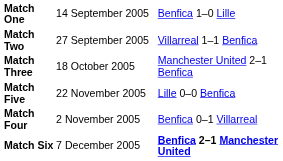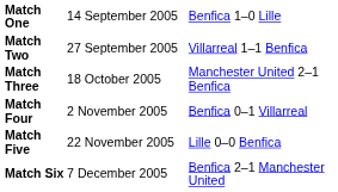 <table>
 <tr ---->
 <td width="75"></td>
 </tr>
 <tr ---->
 <td width="75"></td>
 <td width="150"></td>
 <td width="200"></td>
 </tr>
 <tr ---->
 <td><strong>Match One</strong></td>
 <td>14 September 2005</td>
 <td><a href='#'>Benfica</a> 1–0 <a href='#'>Lille</a></td>
 </tr>
 <tr ---->
 <td><strong>Match Two</strong></td>
 <td>27 September 2005</td>
 <td><a href='#'>Villarreal</a> 1–1 <a href='#'>Benfica</a></td>
 </tr>
 <tr ---->
 <td><strong>Match Three</strong></td>
 <td>18 October 2005</td>
 <td><a href='#'>Manchester United</a> 2–1 <a href='#'>Benfica</a></td>
 </tr>
 <tr ---->
+<td><strong>Match Four</strong></td>
+<td>2 November 2005</td>
+<td><a href='#'>Benfica</a> 0–1 <a href='#'>Villarreal</a></td>
+</tr>
+<tr ---->
 <td><strong>Match Five</strong></td>
 <td>22 November 2005</td>
 <td><a href='#'>Lille</a> 0–0 <a href='#'>Benfica</a></td>
 </tr>
 <tr ---->
-<td><strong>Match Four</strong></td>
-<td>2 November 2005</td>
-<td><a href='#'>Benfica</a> 0–1 <a href='#'>Villarreal</a></td>
-</tr>
-<tr ---->
 <td><strong>Match Six</strong></td>
 <td>7 December 2005</td>
-<td><strong><a href='#'>Benfica</a> 2–1 <a href='#'>Manchester United</a></strong></td>
+<td><a href='#'>Benfica</a> 2–1 <a href='#'>Manchester United</a></td>
 </tr>
 </table>
